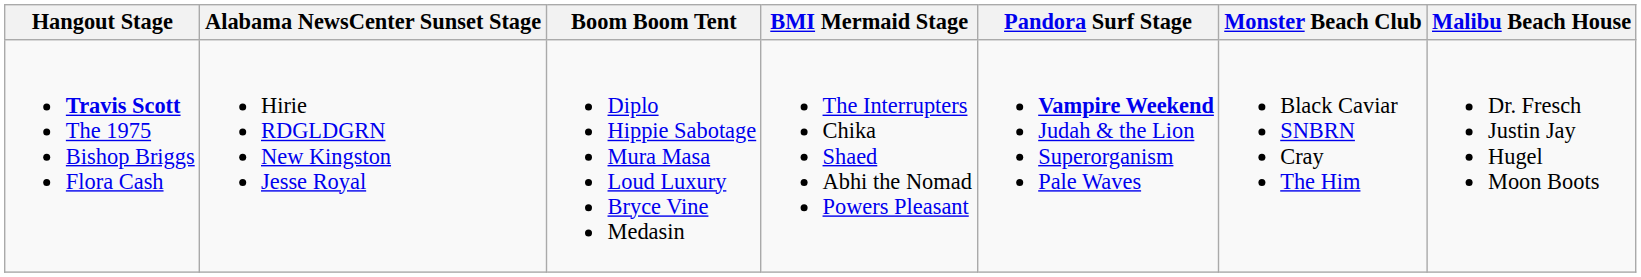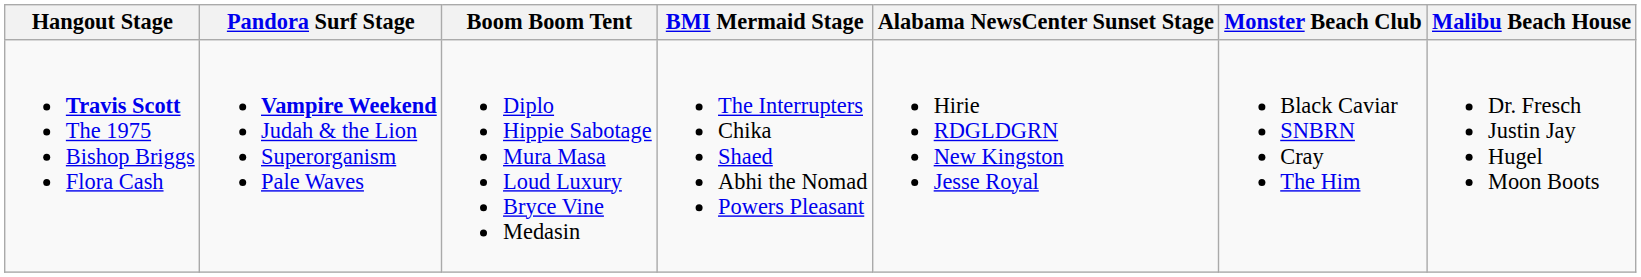 <table class="wikitable">
 <tr>
 <th>Hangout Stage</th>
-<th>Alabama NewsCenter Sunset Stage</th>
+<th><a href='#'>Pandora</a> Surf Stage</th>
 <th>Boom Boom Tent</th>
 <th><a href='#'>BMI</a> Mermaid Stage</th>
-<th><a href='#'>Pandora</a> Surf Stage</th>
+<th>Alabama NewsCenter Sunset Stage</th>
 <th><a href='#'>Monster</a> Beach Club</th>
 <th><a href='#'>Malibu</a> Beach House</th>
 </tr>
 <tr valign="top">
 <td><br><ul><li><strong><a href='#'>Travis Scott</a></strong></li><li><a href='#'>The 1975</a></li><li><a href='#'>Bishop Briggs</a></li><li><a href='#'>Flora Cash</a></li></ul></td>
-<td><br><ul><li>Hirie</li><li><a href='#'>RDGLDGRN</a></li><li><a href='#'>New Kingston</a></li><li><a href='#'>Jesse Royal</a></li></ul></td>
+<td><br><ul><li><strong><a href='#'>Vampire Weekend</a></strong></li><li><a href='#'>Judah & the Lion</a></li><li><a href='#'>Superorganism</a></li><li><a href='#'>Pale Waves</a></li></ul></td>
 <td><br><ul><li><a href='#'>Diplo</a></li><li><a href='#'>Hippie Sabotage</a></li><li><a href='#'>Mura Masa</a></li><li><a href='#'>Loud Luxury</a></li><li><a href='#'>Bryce Vine</a></li><li>Medasin</li></ul></td>
 <td><br><ul><li><a href='#'>The Interrupters</a></li><li>Chika</li><li><a href='#'>Shaed</a></li><li>Abhi the Nomad</li><li><a href='#'>Powers Pleasant</a></li></ul></td>
-<td><br><ul><li><strong><a href='#'>Vampire Weekend</a></strong></li><li><a href='#'>Judah & the Lion</a></li><li><a href='#'>Superorganism</a></li><li><a href='#'>Pale Waves</a></li></ul></td>
+<td><br><ul><li>Hirie</li><li><a href='#'>RDGLDGRN</a></li><li><a href='#'>New Kingston</a></li><li><a href='#'>Jesse Royal</a></li></ul></td>
 <td><br><ul><li>Black Caviar</li><li><a href='#'>SNBRN</a></li><li>Cray</li><li><a href='#'>The Him</a></li></ul></td>
 <td><br><ul><li>Dr. Fresch</li><li>Justin Jay</li><li>Hugel</li><li>Moon Boots</li></ul></td>
 </tr>
 </table>
